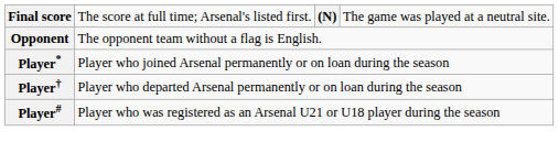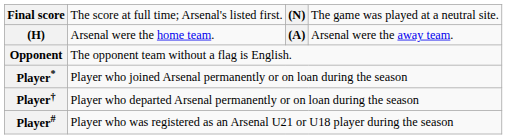 <table class="wikitable" style="font-size:95%;">
 <tr>
 <th>Final score</th>
 <td>The score at full time; Arsenal's listed first.</td>
 <th>(N)</th>
 <td>The game was played at a neutral site.</td>
+</tr>
+<tr>
+<th>(H)</th>
+<td>Arsenal were the <a href='#'>home team</a>.</td>
+<th>(A)</th>
+<td>Arsenal were the <a href='#'>away team</a>.</td>
 </tr>
 <tr>
 <th>Opponent</th>
 <td colspan="3">The opponent team without a flag is English.</td>
 </tr>
 <tr>
 <th>Player<sup>*</sup></th>
 <td colspan="3">Player who joined Arsenal permanently or on loan during the season</td>
 </tr>
 <tr>
 <th>Player<sup>†</sup></th>
 <td colspan="3">Player who departed Arsenal permanently or on loan during the season</td>
 </tr>
 <tr>
 <th>Player<sup>#</sup></th>
 <td colspan="3">Player who was registered as an Arsenal U21 or U18 player during the season</td>
 </tr>
 </table>
